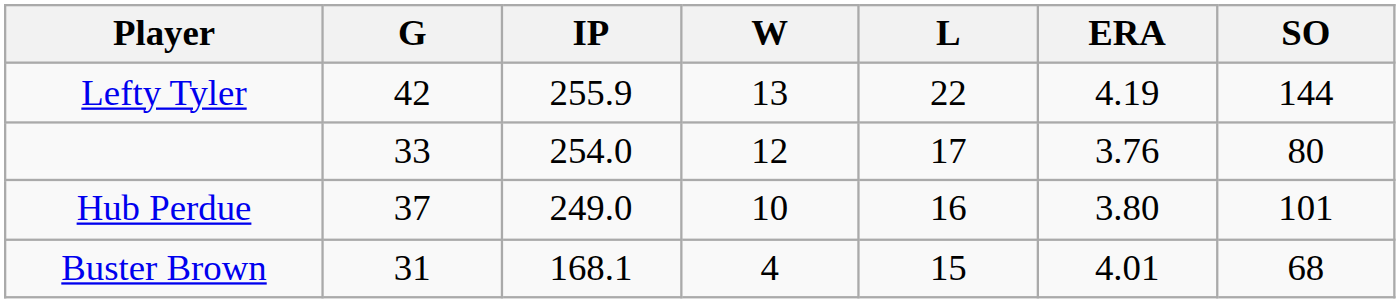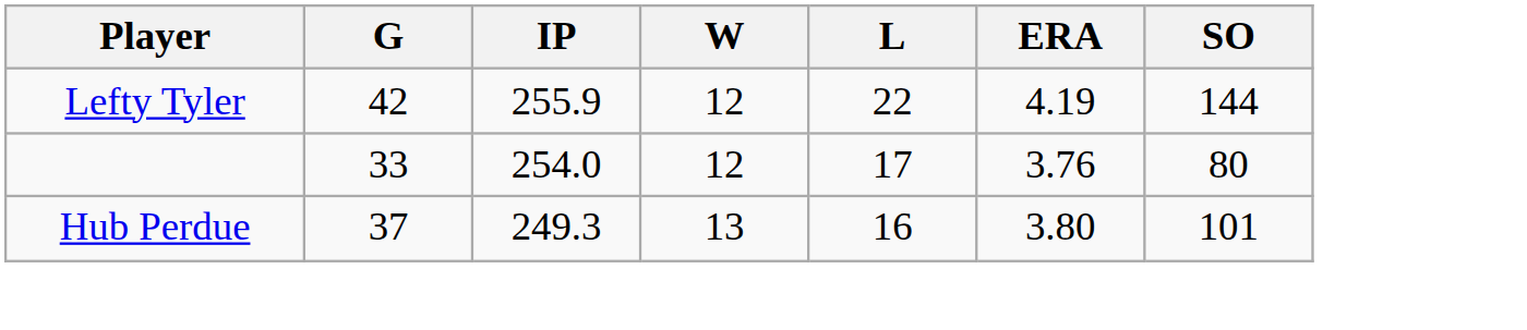 <table class="wikitable sortable">
 <tr>
 <th bgcolor="#DDDDFF" width="16%">Player</th>
 <th bgcolor="#DDDDFF" width="9%">G</th>
 <th bgcolor="#DDDDFF" width="9%">IP</th>
 <th bgcolor="#DDDDFF" width="9%">W</th>
 <th bgcolor="#DDDDFF" width="9%">L</th>
 <th bgcolor="#DDDDFF" width="9%">ERA</th>
 <th bgcolor="#DDDDFF" width="9%">SO</th>
 </tr>
 <tr align="center">
 <td><a href='#'>Lefty Tyler</a></td>
 <td>42</td>
 <td>255.9</td>
-<td>13</td>
+<td>12</td>
 <td>22</td>
 <td>4.19</td>
 <td>144</td>
 </tr>
 <tr align=center>
 <td></td>
 <td>33</td>
 <td>254.0</td>
 <td>12</td>
 <td>17</td>
 <td>3.76</td>
 <td>80</td>
 </tr>
 <tr align="center">
 <td><a href='#'>Hub Perdue</a></td>
 <td>37</td>
-<td>249.0</td>
-<td>10</td>
+<td>249.3</td>
+<td>13</td>
 <td>16</td>
 <td>3.80</td>
 <td>101</td>
 </tr>
-<tr align=center>
-<td><a href='#'>Buster Brown</a></td>
-<td>31</td>
-<td>168.1</td>
-<td>4</td>
-<td>15</td>
-<td>4.01</td>
-<td>68</td>
-</tr>
 </table>
